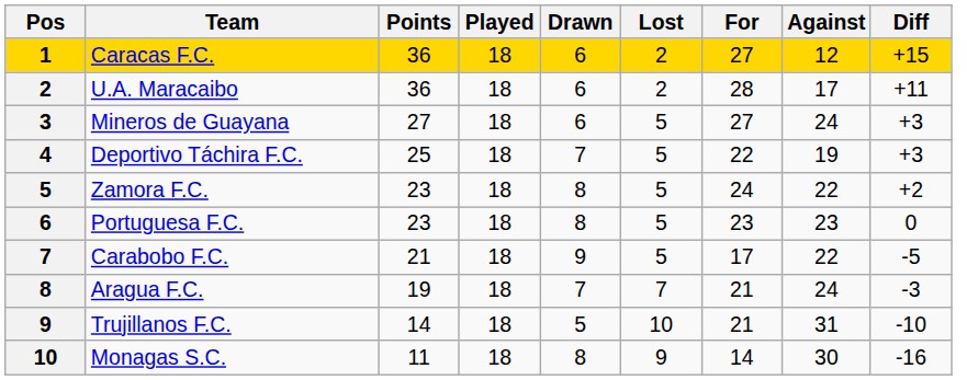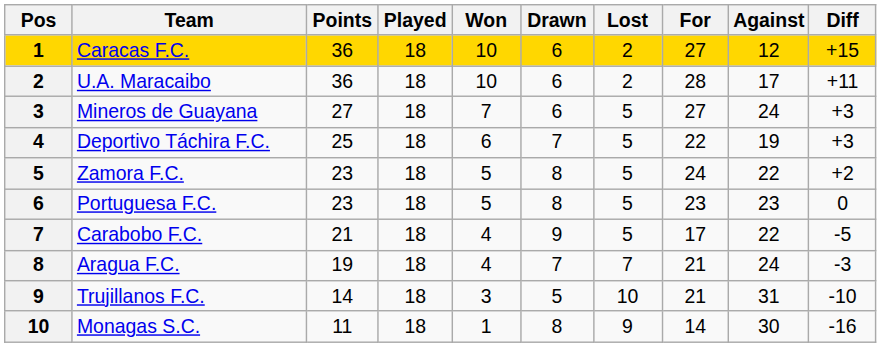 <table class="wikitable" style="font-size:85%; text-align:center;">
 <tr>
 <th width="45">Pos</th>
 <th width="180">Team</th>
 <th width="45">Points</th>
 <th width="45">Played</th>
+<th width="45">Won</th>
 <th width="45">Drawn</th>
 <th width="45">Lost</th>
 <th width="45">For</th>
 <th width="45">Against</th>
 <th width="45">Diff</th>
 </tr>
 <tr bgcolor="gold">
 <td><strong>1</strong></td>
 <td align=left><a href='#'>Caracas F.C.</a></td>
 <td>36</td>
 <td>18</td>
+<td>10</td>
 <td>6</td>
 <td>2</td>
 <td>27</td>
 <td>12</td>
 <td>+15</td>
 </tr>
 <tr>
 <th>2</th>
 <td align=left><a href='#'>U.A. Maracaibo</a></td>
 <td>36</td>
 <td>18</td>
+<td>10</td>
 <td>6</td>
 <td>2</td>
 <td>28</td>
 <td>17</td>
 <td>+11</td>
 </tr>
 <tr>
 <th>3</th>
 <td align=left><a href='#'>Mineros de Guayana</a></td>
 <td>27</td>
 <td>18</td>
+<td>7</td>
 <td>6</td>
 <td>5</td>
 <td>27</td>
 <td>24</td>
 <td>+3</td>
 </tr>
 <tr>
 <th>4</th>
 <td align=left><a href='#'>Deportivo Táchira F.C.</a></td>
 <td>25</td>
 <td>18</td>
+<td>6</td>
 <td>7</td>
 <td>5</td>
 <td>22</td>
 <td>19</td>
 <td>+3</td>
 </tr>
 <tr>
 <th>5</th>
 <td align=left><a href='#'>Zamora F.C.</a></td>
 <td>23</td>
 <td>18</td>
+<td>5</td>
 <td>8</td>
 <td>5</td>
 <td>24</td>
 <td>22</td>
 <td>+2</td>
 </tr>
 <tr>
 <th>6</th>
 <td align=left><a href='#'>Portuguesa F.C.</a></td>
 <td>23</td>
 <td>18</td>
+<td>5</td>
 <td>8</td>
 <td>5</td>
 <td>23</td>
 <td>23</td>
 <td>0</td>
 </tr>
 <tr>
 <th>7</th>
 <td align=left><a href='#'>Carabobo F.C.</a></td>
 <td>21</td>
 <td>18</td>
+<td>4</td>
 <td>9</td>
 <td>5</td>
 <td>17</td>
 <td>22</td>
 <td>-5</td>
 </tr>
 <tr>
 <th>8</th>
 <td align=left><a href='#'>Aragua F.C.</a></td>
 <td>19</td>
 <td>18</td>
+<td>4</td>
 <td>7</td>
 <td>7</td>
 <td>21</td>
 <td>24</td>
 <td>-3</td>
 </tr>
 <tr>
 <th>9</th>
 <td align=left><a href='#'>Trujillanos F.C.</a></td>
 <td>14</td>
 <td>18</td>
+<td>3</td>
 <td>5</td>
 <td>10</td>
 <td>21</td>
 <td>31</td>
 <td>-10</td>
 </tr>
 <tr>
 <th>10</th>
 <td align=left><a href='#'>Monagas S.C.</a></td>
 <td>11</td>
 <td>18</td>
+<td>1</td>
 <td>8</td>
 <td>9</td>
 <td>14</td>
 <td>30</td>
 <td>-16</td>
 </tr>
 </table>
